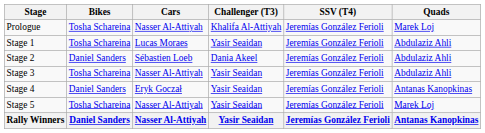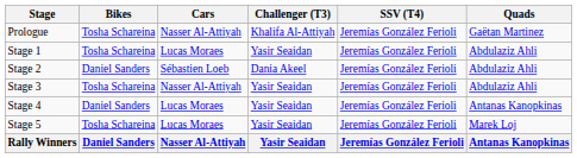 <table class="wikitable" style="font-size:85%;">
 <tr>
 <th>Stage</th>
 <th>Bikes</th>
 <th>Cars</th>
 <th>Challenger (T3)</th>
 <th>SSV (T4)</th>
 <th>Quads</th>
 </tr>
 <tr>
 <td>Prologue</td>
 <td> <a href='#'>Tosha Schareina</a></td>
 <td> <a href='#'>Nasser Al-Attiyah</a></td>
 <td> <a href='#'>Khalifa Al-Attiyah</a></td>
 <td> <a href='#'>Jeremías González Ferioli</a></td>
-<td> <a href='#'>Marek Loj</a></td>
+<td> <a href='#'>Gaëtan Martinez</a></td>
 </tr>
 <tr>
 <td>Stage 1</td>
 <td> <a href='#'>Tosha Schareina</a></td>
 <td> <a href='#'>Lucas Moraes</a></td>
 <td> <a href='#'>Yasir Seaidan</a></td>
 <td> <a href='#'>Jeremías González Ferioli</a></td>
 <td> <a href='#'>Abdulaziz Ahli</a></td>
 </tr>
 <tr>
 <td>Stage 2</td>
 <td> <a href='#'>Daniel Sanders</a></td>
 <td> <a href='#'>Sébastien Loeb</a></td>
 <td> <a href='#'>Dania Akeel</a></td>
 <td> <a href='#'>Jeremías González Ferioli</a></td>
 <td> <a href='#'>Abdulaziz Ahli</a></td>
 </tr>
 <tr>
 <td>Stage 3</td>
 <td> <a href='#'>Tosha Schareina</a></td>
 <td> <a href='#'>Nasser Al-Attiyah</a></td>
 <td> <a href='#'>Yasir Seaidan</a></td>
 <td> <a href='#'>Jeremías González Ferioli</a></td>
 <td> <a href='#'>Abdulaziz Ahli</a></td>
 </tr>
 <tr>
 <td>Stage 4</td>
 <td> <a href='#'>Daniel Sanders</a></td>
-<td> <a href='#'>Eryk Goczał</a></td>
+<td> <a href='#'>Lucas Moraes</a></td>
 <td> <a href='#'>Yasir Seaidan</a></td>
 <td> <a href='#'>Jeremías González Ferioli</a></td>
 <td> <a href='#'>Antanas Kanopkinas</a></td>
 </tr>
 <tr>
 <td>Stage 5</td>
 <td> <a href='#'>Tosha Schareina</a></td>
-<td> <a href='#'>Nasser Al-Attiyah</a></td>
+<td> <a href='#'>Lucas Moraes</a></td>
 <td> <a href='#'>Yasir Seaidan</a></td>
 <td> <a href='#'>Jeremías González Ferioli</a></td>
 <td> <a href='#'>Marek Loj</a></td>
 </tr>
 <tr>
 <th>Rally Winners</th>
 <th><strong> <a href='#'>Daniel Sanders</a></strong></th>
 <th><strong> <a href='#'>Nasser Al-Attiyah</a></strong></th>
 <th><strong> <a href='#'>Yasir Seaidan</a></strong></th>
 <th><strong> <a href='#'>Jeremías González Ferioli</a></strong></th>
 <th><strong> <a href='#'>Antanas Kanopkinas</a></strong></th>
 </tr>
 </table>
